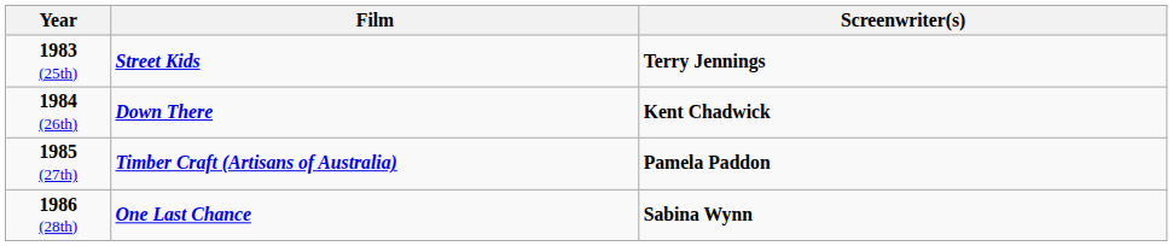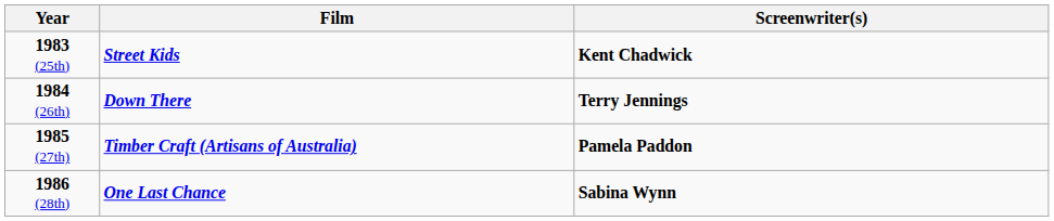 <table class="sortable wikitable">
 <tr>
 <th width="5%">Year</th>
 <th width="25%">Film</th>
 <th width="25%">Screenwriter(s)</th>
 </tr>
 <tr>
 <td align="center"><strong>1983</strong><br><small><a href='#'>(25th)</a></small></td>
 <td><strong><em><a href='#'>Street Kids</a></em></strong></td>
-<td><strong>Terry Jennings</strong></td>
+<td><strong>Kent Chadwick</strong></td>
 </tr>
 <tr>
 <td align="center"><strong>1984</strong><br><small><a href='#'>(26th)</a></small></td>
 <td><strong><em><a href='#'>Down There</a></em></strong></td>
-<td><strong>Kent Chadwick</strong></td>
+<td><strong>Terry Jennings</strong></td>
 </tr>
 <tr>
 <td align="center"><strong>1985</strong><br><small><a href='#'>(27th)</a></small></td>
 <td><strong><em><a href='#'>Timber Craft (Artisans of Australia)</a></em></strong></td>
 <td><strong>Pamela Paddon</strong></td>
 </tr>
 <tr>
 <td align="center"><strong>1986</strong><br><small><a href='#'>(28th)</a></small></td>
 <td><strong><em><a href='#'>One Last Chance</a></em></strong></td>
 <td><strong>Sabina Wynn</strong></td>
 </tr>
 </table>
